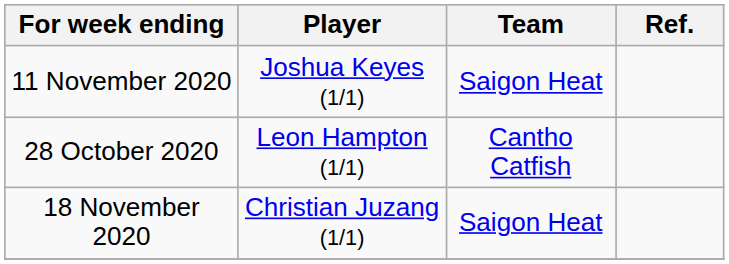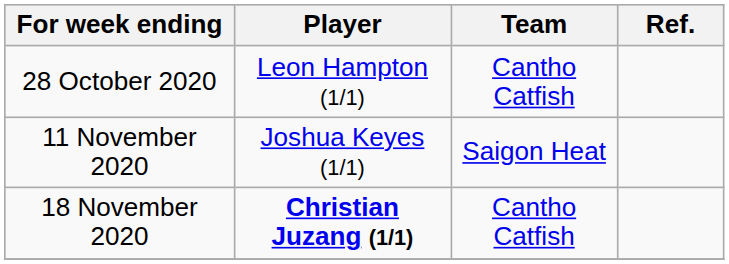 <table class="wikitable" style="width: 50%">
 <tr>
 <th width=50>For week ending</th>
 <th width=50>Player</th>
 <th width=50>Team</th>
 <th width=5>Ref.</th>
 </tr>
 <tr>
+<td align=center>28 October 2020</td>
+<td align=center><a href='#'>Leon Hampton</a> <small>(1/1)</small></td>
+<td align=center><a href='#'>Cantho Catfish</a></td>
+<td align=center></td>
+</tr>
+<tr>
 <td align=center>11 November 2020</td>
 <td align=center><a href='#'>Joshua Keyes</a> <small>(1/1)</small></td>
 <td align=center><a href='#'>Saigon Heat</a></td>
 <td align=center></td>
 </tr>
 <tr>
-<td align=center>28 October 2020</td>
-<td align=center><a href='#'>Leon Hampton</a> <small>(1/1)</small></td>
+<td align=center>18 November 2020</td>
+<td align=center><strong><a href='#'>Christian Juzang</a> <small>(1/1)</small></strong></td>
 <td align=center><a href='#'>Cantho Catfish</a></td>
-<td align=center></td>
-</tr>
-<tr>
-<td align=center>18 November 2020</td>
-<td align=center><a href='#'>Christian Juzang</a> <small>(1/1)</small></td>
-<td align=center><a href='#'>Saigon Heat</a></td>
 <td align=center></td>
 </tr>
 <tr>
 </tr>
 </table>
